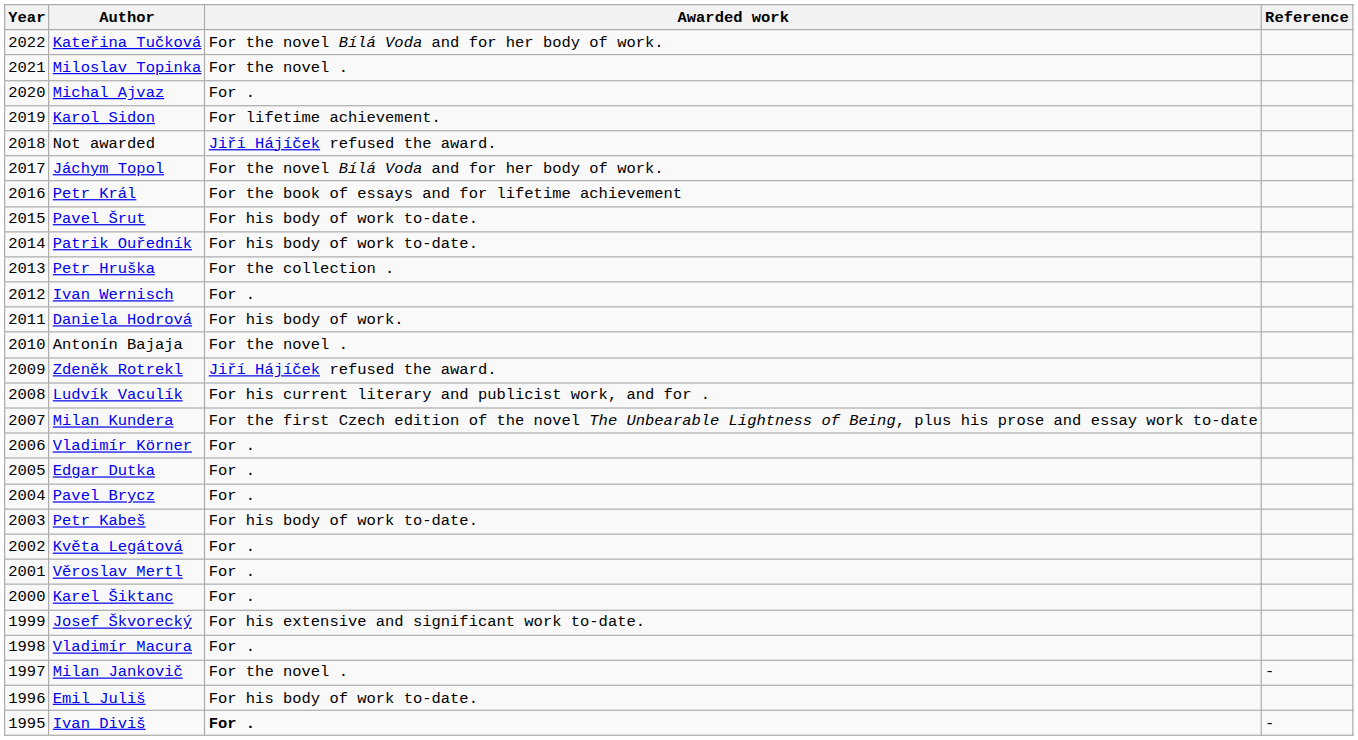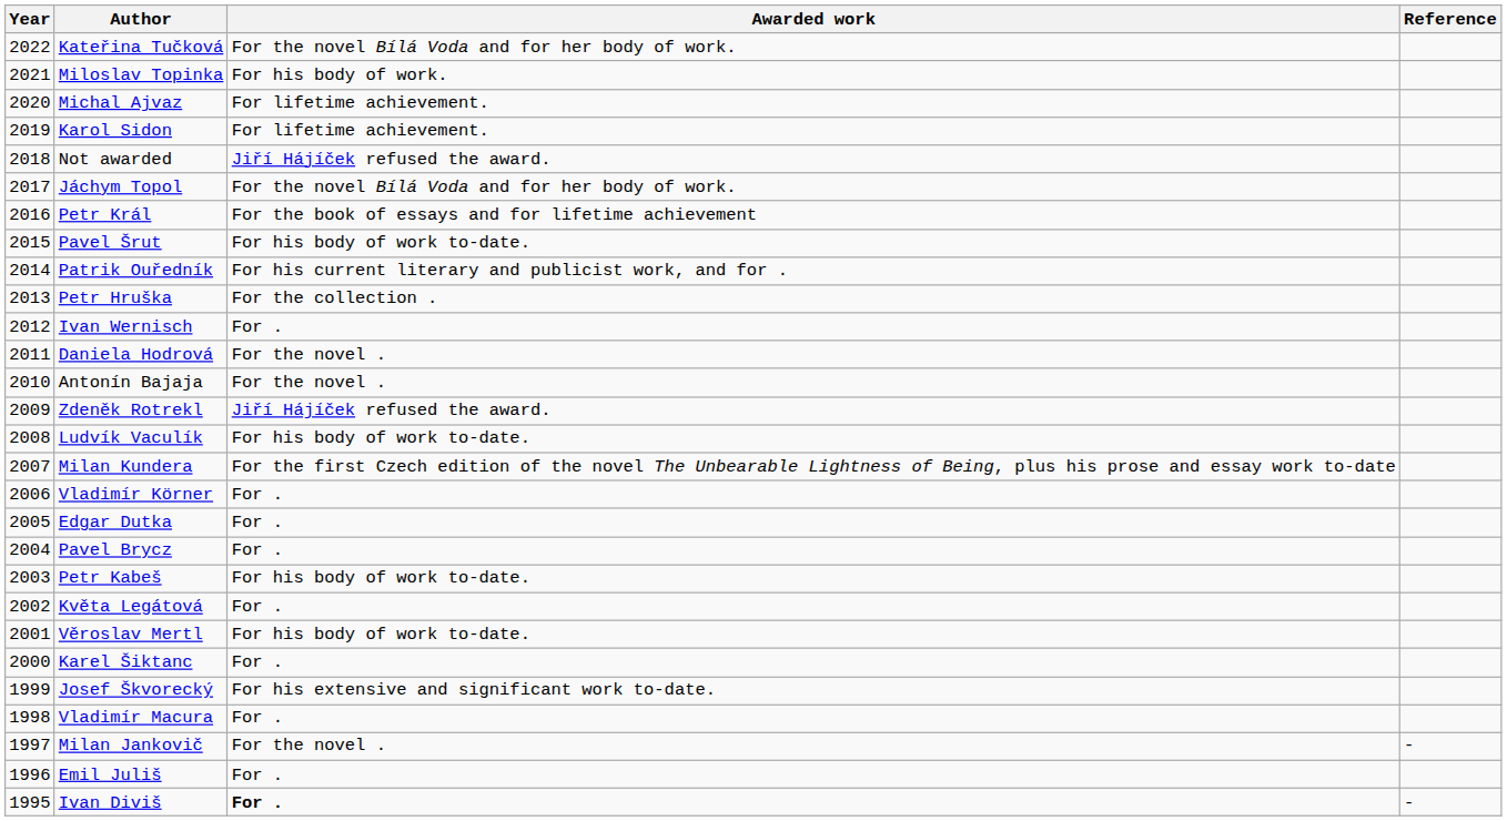 <table class="wikitable">
 <tr>
 <th>Year</th>
 <th>Author</th>
 <th>Awarded work</th>
 <th>Reference</th>
 </tr>
 <tr>
 <td>2022</td>
 <td><a href='#'>Kateřina Tučková</a></td>
 <td>For the novel <em>Bílá Voda</em> and for her body of work.</td>
 <td></td>
 </tr>
 <tr>
 <td>2021</td>
 <td><a href='#'>Miloslav Topinka</a></td>
-<td>For the novel .</td>
+<td>For his body of work.</td>
 <td></td>
 </tr>
 <tr>
 <td>2020</td>
 <td><a href='#'>Michal Ajvaz</a></td>
-<td>For .</td>
+<td>For lifetime achievement.</td>
 <td></td>
 </tr>
 <tr>
 <td>2019</td>
 <td><a href='#'>Karol Sidon</a></td>
 <td>For lifetime achievement.</td>
 <td></td>
 </tr>
 <tr>
 <td>2018</td>
 <td>Not awarded</td>
 <td><a href='#'>Jiří Hájíček</a> refused the award.</td>
 <td></td>
 </tr>
 <tr>
 <td>2017</td>
 <td><a href='#'>Jáchym Topol</a></td>
 <td>For the novel <em>Bílá Voda</em> and for her body of work.</td>
 <td></td>
 </tr>
 <tr>
 <td>2016</td>
 <td><a href='#'>Petr Král</a></td>
 <td>For the book of essays  and for lifetime achievement</td>
 <td></td>
 </tr>
 <tr>
 <td>2015</td>
 <td><a href='#'>Pavel Šrut</a></td>
 <td>For his body of work to-date.</td>
 <td></td>
 </tr>
 <tr>
 <td>2014</td>
 <td><a href='#'>Patrik Ouředník</a></td>
-<td>For his body of work to-date.</td>
+<td>For his current literary and publicist work, and for .</td>
 <td></td>
 </tr>
 <tr>
 <td>2013</td>
 <td><a href='#'>Petr Hruška</a></td>
 <td>For the collection .</td>
 <td></td>
 </tr>
 <tr>
 <td>2012</td>
 <td><a href='#'>Ivan Wernisch</a></td>
 <td>For .</td>
 <td></td>
 </tr>
 <tr>
 <td>2011</td>
 <td><a href='#'>Daniela Hodrová</a></td>
-<td>For his body of work.</td>
+<td>For the novel .</td>
 <td></td>
 </tr>
 <tr>
 <td>2010</td>
 <td>Antonín Bajaja</td>
 <td>For the novel .</td>
 <td></td>
 </tr>
 <tr>
 <td>2009</td>
 <td><a href='#'>Zdeněk Rotrekl</a></td>
 <td><a href='#'>Jiří Hájíček</a> refused the award.</td>
 <td></td>
 </tr>
 <tr>
 <td>2008</td>
 <td><a href='#'>Ludvík Vaculík</a></td>
-<td>For his current literary and publicist work, and for .</td>
+<td>For his body of work to-date.</td>
 <td></td>
 </tr>
 <tr>
 <td>2007</td>
 <td><a href='#'>Milan Kundera</a></td>
 <td>For the first Czech edition of the novel <em>The Unbearable Lightness of Being</em>, plus his prose and essay work to-date</td>
 <td></td>
 </tr>
 <tr>
 <td>2006</td>
 <td><a href='#'>Vladimír Körner</a></td>
 <td>For .</td>
 <td></td>
 </tr>
 <tr>
 <td>2005</td>
 <td><a href='#'>Edgar Dutka</a></td>
 <td>For .</td>
 <td></td>
 </tr>
 <tr>
 <td>2004</td>
 <td><a href='#'>Pavel Brycz</a></td>
 <td>For .</td>
 <td></td>
 </tr>
 <tr>
 <td>2003</td>
 <td><a href='#'>Petr Kabeš</a></td>
 <td>For his body of work to-date.</td>
 <td></td>
 </tr>
 <tr>
 <td>2002</td>
 <td><a href='#'>Květa Legátová</a></td>
 <td>For .</td>
 <td></td>
 </tr>
 <tr>
 <td>2001</td>
 <td><a href='#'>Věroslav Mertl</a></td>
-<td>For .</td>
+<td>For his body of work to-date.</td>
 <td></td>
 </tr>
 <tr>
 <td>2000</td>
 <td><a href='#'>Karel Šiktanc</a></td>
 <td>For .</td>
 <td></td>
 </tr>
 <tr>
 <td>1999</td>
 <td><a href='#'>Josef Škvorecký</a></td>
 <td>For his extensive and significant work to-date.</td>
 <td></td>
 </tr>
 <tr>
 <td>1998</td>
 <td><a href='#'>Vladimír Macura</a></td>
 <td>For .</td>
 <td></td>
 </tr>
 <tr>
 <td>1997</td>
 <td><a href='#'>Milan Jankovič</a></td>
 <td>For the novel .</td>
 <td>-</td>
 </tr>
 <tr>
 <td>1996</td>
 <td><a href='#'>Emil Juliš</a></td>
-<td>For his body of work to-date.</td>
+<td>For .</td>
 <td></td>
 </tr>
 <tr>
 <td>1995</td>
 <td><a href='#'>Ivan Diviš</a></td>
 <td><strong>For .</strong></td>
 <td>-</td>
 </tr>
 </table>
